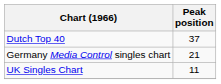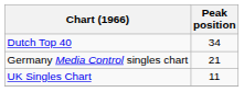 <table class="wikitable">
 <tr>
 <th>Chart (1966)</th>
 <th>Peak<br>position</th>
 </tr>
 <tr>
 <td align="left"><a href='#'>Dutch Top 40</a></td>
-<td align="center">37</td>
+<td align="center">34</td>
 </tr>
 <tr>
 <td align="left">Germany <em><a href='#'>Media Control</a></em> singles chart</td>
 <td align="center">21</td>
 </tr>
 <tr>
 <td align="left"><a href='#'>UK Singles Chart</a></td>
 <td align="center">11</td>
 </tr>
 <tr>
 </tr>
 </table>
